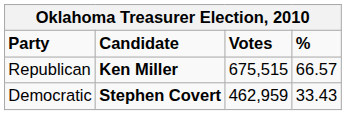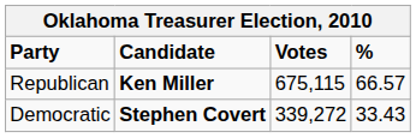 <table class="wikitable">
 <tr>
 <th colspan="4">Oklahoma Treasurer Election, 2010</th>
 </tr>
 <tr>
 <td><strong>Party</strong></td>
 <td><strong>Candidate</strong></td>
 <td><strong>Votes</strong></td>
 <td><strong>%</strong></td>
 </tr>
 <tr>
 <td>Republican</td>
 <td><strong>Ken Miller</strong></td>
-<td>675,515</td>
+<td>675,115</td>
 <td>66.57</td>
 </tr>
 <tr>
 <td>Democratic</td>
 <td><strong>Stephen Covert</strong></td>
-<td>462,959</td>
+<td>339,272</td>
 <td>33.43</td>
 </tr>
 </table>
